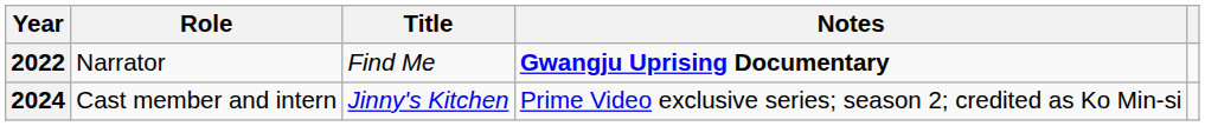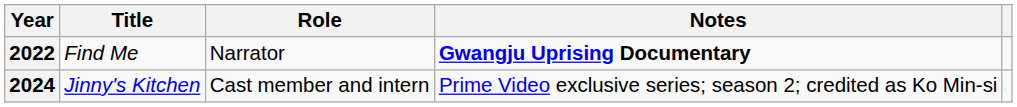 <table class="wikitable  plainrowheaders">
 <tr>
 <th scope="col">Year</th>
+<th scope="col">Title</th>
 <th scope="col">Role</th>
-<th scope="col">Title</th>
 <th scope="col">Notes</th>
 <th scope="col" class="unsortable"></th>
 </tr>
 <tr>
 <th scope="row">2022</th>
+<td><em>Find Me</em></td>
 <td>Narrator</td>
-<td><em>Find Me</em></td>
 <td><strong><a href='#'>Gwangju Uprising</a> Documentary</strong></td>
 <td align="center"></td>
 </tr>
 <tr>
 <th scope="row">2024</th>
+<td><em><a href='#'>Jinny's Kitchen</a></em></td>
 <td>Cast member and intern</td>
-<td><em><a href='#'>Jinny's Kitchen</a></em></td>
 <td><a href='#'>Prime Video</a> exclusive series; season 2; credited as Ko Min-si</td>
 <td align="center"></td>
 </tr>
 </table>
